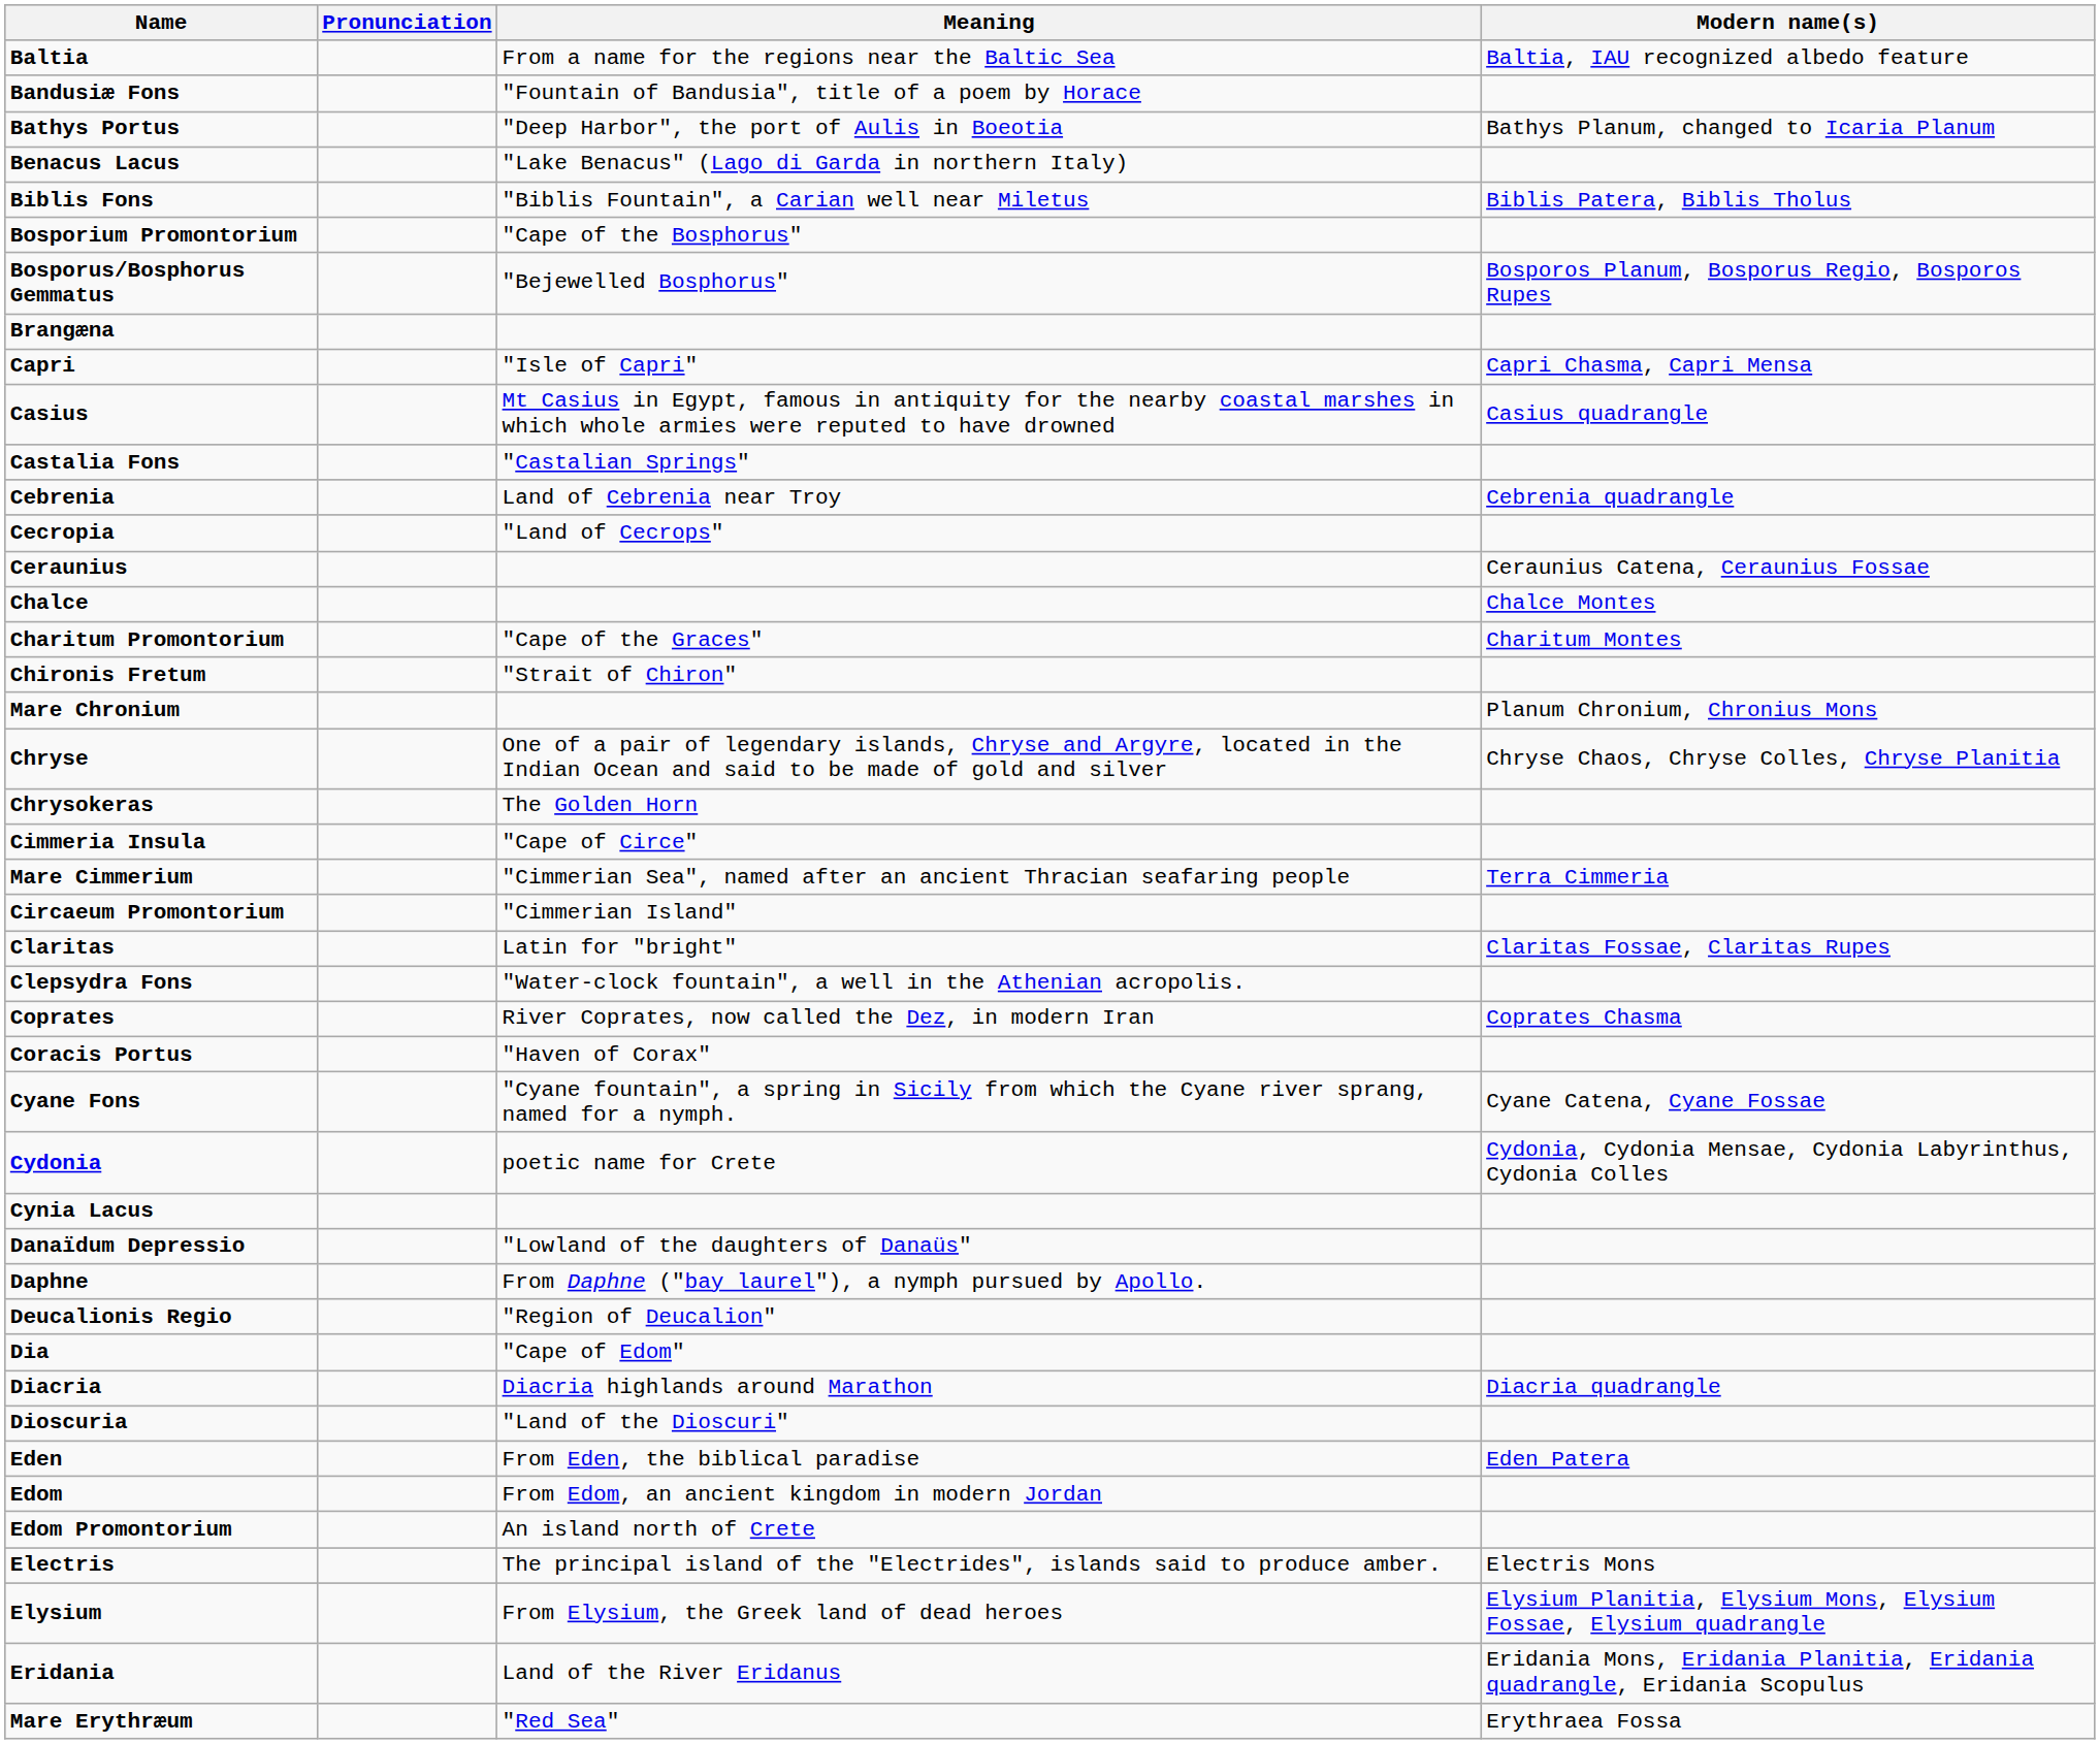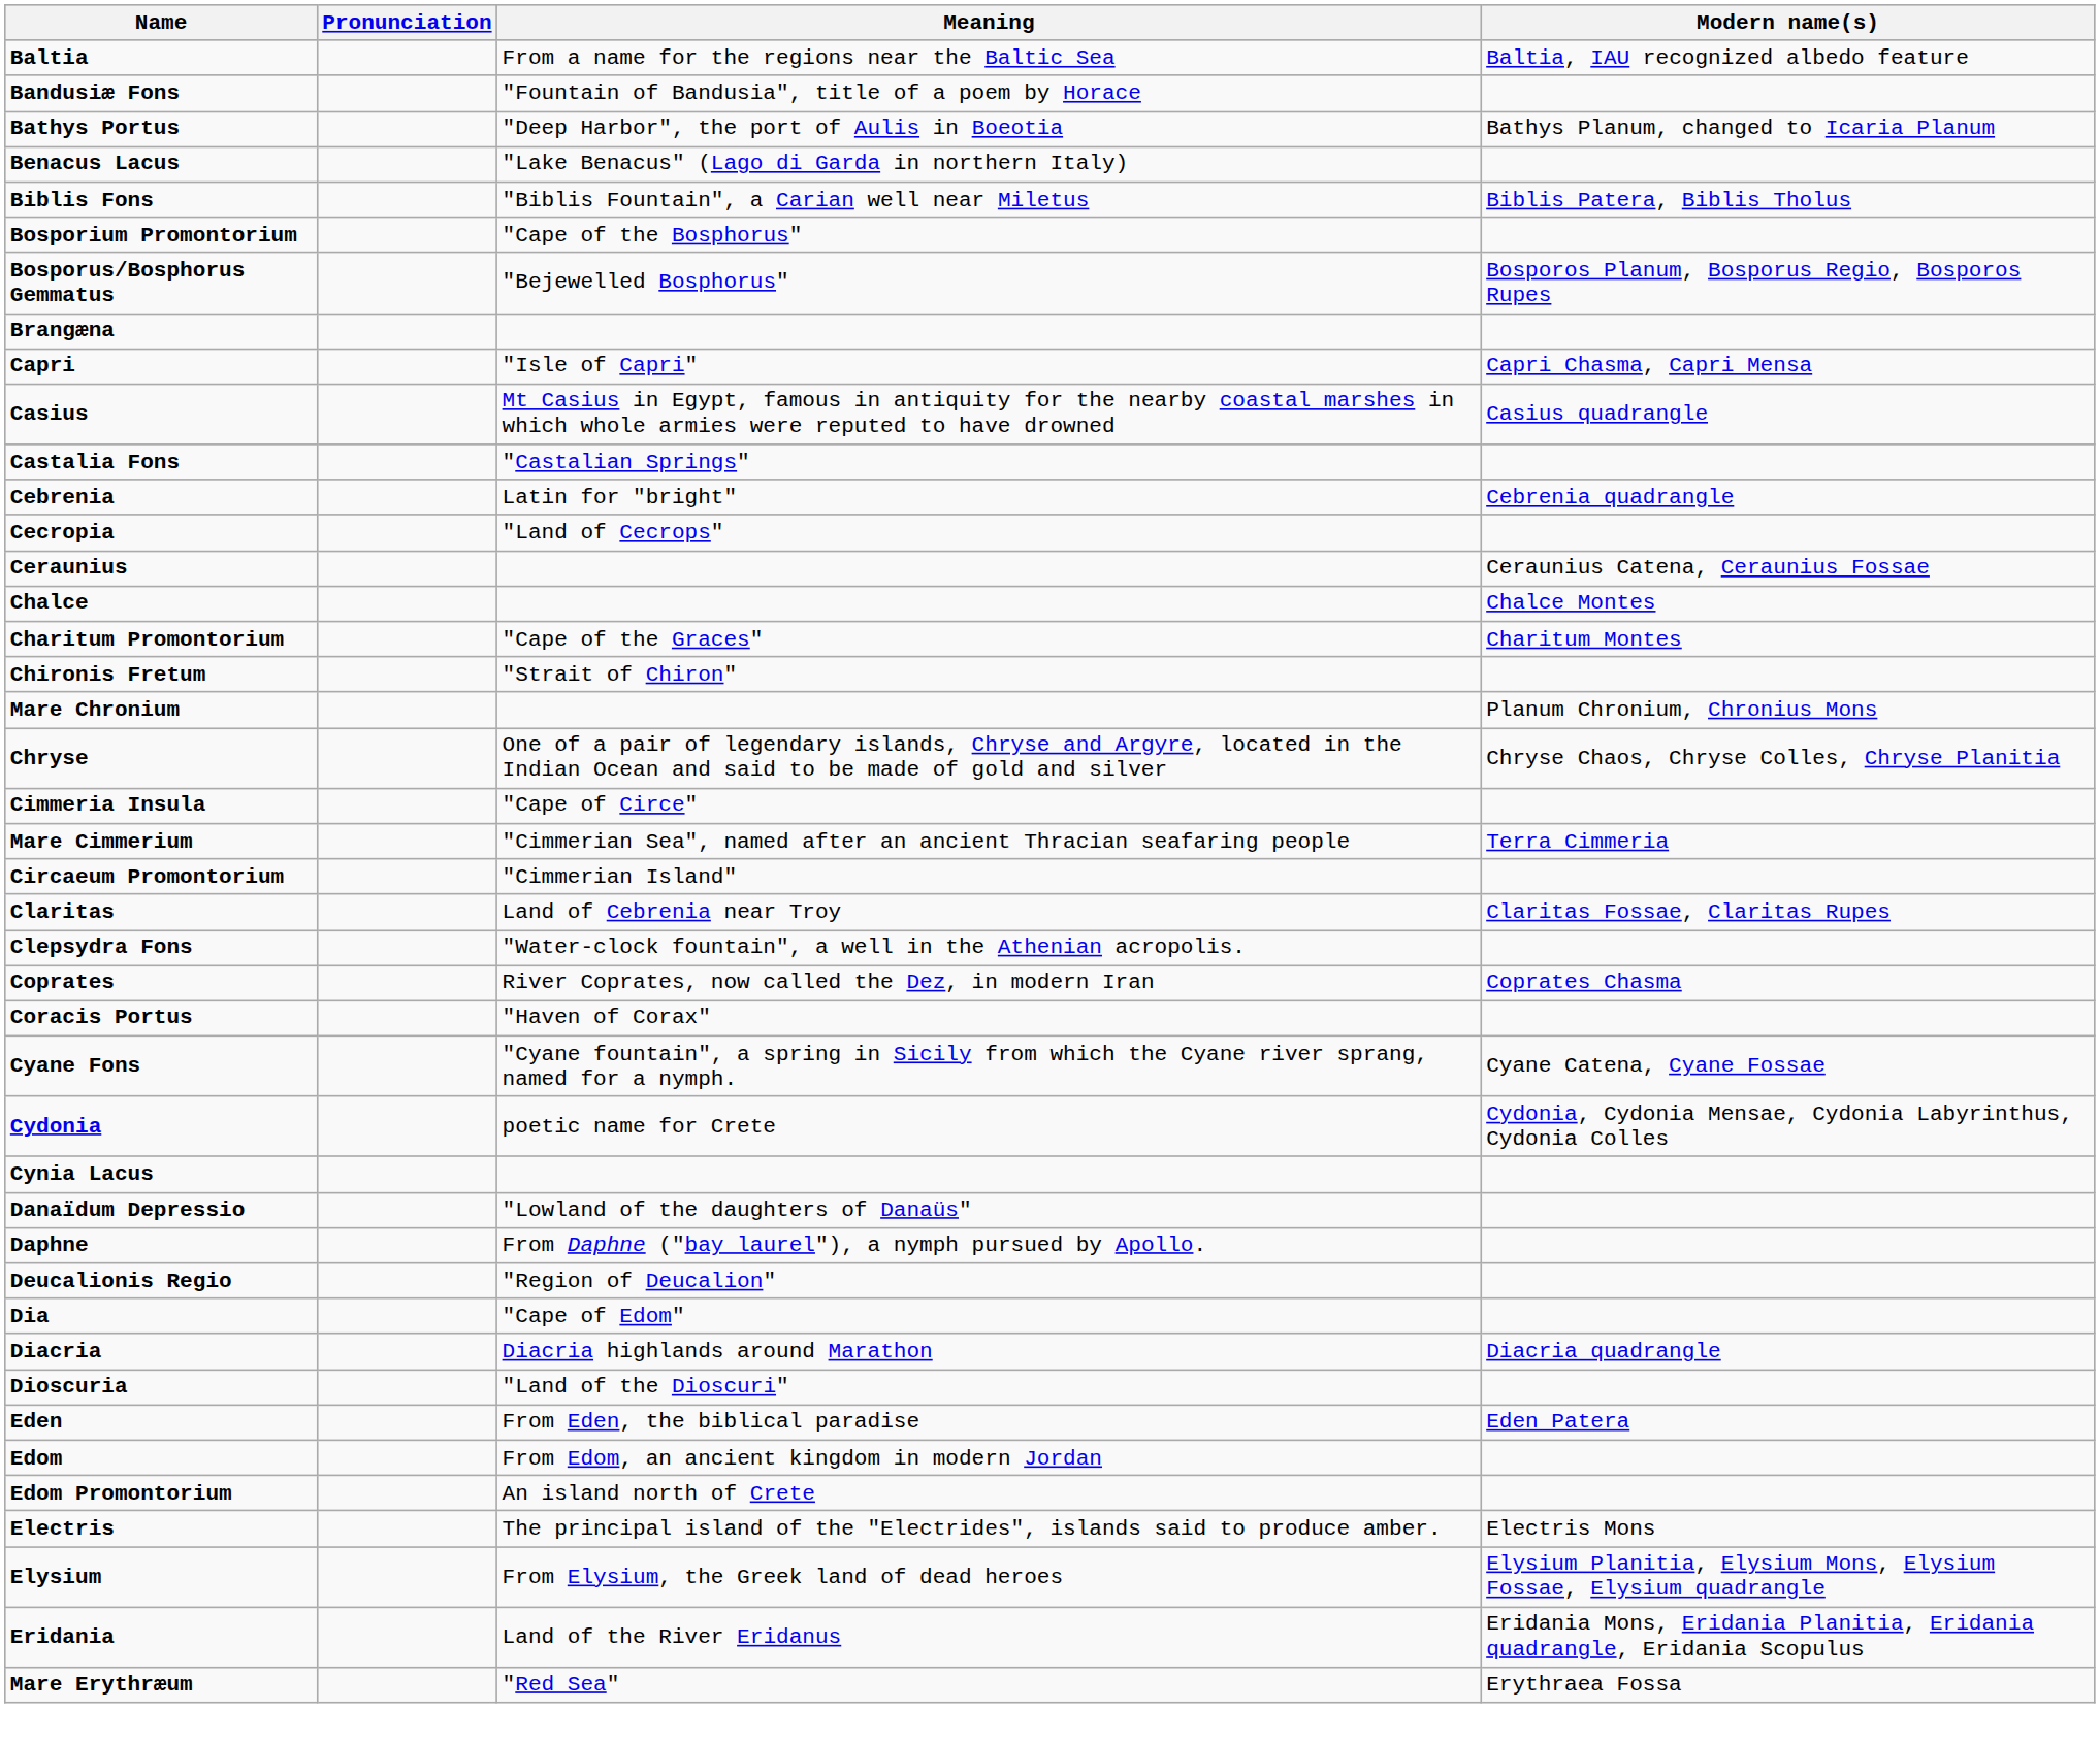 <table class="wikitable">
 <tr>
 <th>Name</th>
 <th><a href='#'>Pronunciation</a></th>
 <th>Meaning</th>
 <th>Modern name(s)</th>
 </tr>
 <tr>
 <td><strong>Baltia</strong></td>
 <td></td>
 <td>From a name for the regions near the <a href='#'>Baltic Sea</a></td>
 <td><a href='#'>Baltia</a>, <a href='#'>IAU</a> recognized albedo feature</td>
 </tr>
 <tr>
 <td><strong>Bandusiæ Fons</strong></td>
 <td></td>
 <td>"Fountain of Bandusia", title of a poem by <a href='#'>Horace</a></td>
 <td></td>
 </tr>
 <tr>
 <td><strong>Bathys Portus</strong></td>
 <td></td>
 <td>"Deep Harbor", the port of <a href='#'>Aulis</a> in <a href='#'>Boeotia</a></td>
 <td>Bathys Planum, changed to <a href='#'>Icaria Planum</a></td>
 </tr>
 <tr>
 <td><strong>Benacus Lacus</strong></td>
 <td></td>
 <td>"Lake Benacus" (<a href='#'>Lago di Garda</a> in northern Italy)</td>
 <td></td>
 </tr>
 <tr>
 <td><strong>Biblis Fons</strong></td>
 <td></td>
 <td>"Biblis Fountain", a <a href='#'>Carian</a> well near <a href='#'>Miletus</a></td>
 <td><a href='#'>Biblis Patera</a>, <a href='#'>Biblis Tholus</a></td>
 </tr>
 <tr>
 <td><strong>Bosporium Promontorium</strong></td>
 <td></td>
 <td>"Cape of the <a href='#'>Bosphorus</a>"</td>
 <td></td>
 </tr>
 <tr>
 <td><strong>Bosporus/Bosphorus Gemmatus</strong></td>
 <td></td>
 <td>"Bejewelled <a href='#'>Bosphorus</a>"</td>
 <td><a href='#'>Bosporos Planum</a>, <a href='#'>Bosporus Regio</a>, <a href='#'>Bosporos Rupes</a></td>
 </tr>
 <tr>
 <td><strong>Brangæna</strong></td>
 <td></td>
 <td></td>
 <td></td>
 </tr>
 <tr>
 <td><strong>Capri</strong></td>
 <td></td>
 <td>"Isle of <a href='#'>Capri</a>"</td>
 <td><a href='#'>Capri Chasma</a>, <a href='#'>Capri Mensa</a></td>
 </tr>
 <tr>
 <td><strong>Casius</strong></td>
 <td></td>
 <td><a href='#'>Mt Casius</a> in Egypt, famous in antiquity for the nearby <a href='#'>coastal marshes</a> in which whole armies were reputed to have drowned</td>
 <td><a href='#'>Casius quadrangle</a></td>
 </tr>
 <tr>
 <td><strong>Castalia Fons</strong></td>
 <td></td>
 <td>"<a href='#'>Castalian Springs</a>"</td>
 <td></td>
 </tr>
 <tr>
 <td><strong>Cebrenia</strong></td>
 <td></td>
-<td>Land of <a href='#'>Cebrenia</a> near Troy</td>
+<td>Latin for "bright"</td>
 <td><a href='#'>Cebrenia quadrangle</a></td>
 </tr>
 <tr>
 <td><strong>Cecropia</strong></td>
 <td></td>
 <td>"Land of <a href='#'>Cecrops</a>"</td>
 <td></td>
 </tr>
 <tr>
 <td><strong>Ceraunius</strong></td>
 <td></td>
 <td></td>
 <td>Ceraunius Catena, <a href='#'>Ceraunius Fossae</a></td>
 </tr>
 <tr>
 <td><strong>Chalce</strong></td>
 <td></td>
 <td></td>
 <td><a href='#'>Chalce Montes</a></td>
 </tr>
 <tr>
 <td><strong>Charitum Promontorium</strong></td>
 <td></td>
 <td>"Cape of the <a href='#'>Graces</a>"</td>
 <td><a href='#'>Charitum Montes</a></td>
 </tr>
 <tr>
 <td><strong>Chironis Fretum</strong></td>
 <td></td>
 <td>"Strait of <a href='#'>Chiron</a>"</td>
 <td></td>
 </tr>
 <tr>
 <td><strong>Mare Chronium</strong></td>
 <td></td>
 <td></td>
 <td>Planum Chronium, <a href='#'>Chronius Mons</a></td>
 </tr>
 <tr>
 <td><strong>Chryse</strong></td>
 <td></td>
 <td>One of a pair of legendary islands, <a href='#'>Chryse and Argyre</a>, located in the Indian Ocean and said to be made of gold and silver</td>
 <td>Chryse Chaos, Chryse Colles, <a href='#'>Chryse Planitia</a></td>
 </tr>
 <tr>
-<td><strong>Chrysokeras</strong></td>
-<td></td>
-<td>The <a href='#'>Golden Horn</a></td>
-<td></td>
-</tr>
-<tr>
 <td><strong>Cimmeria Insula</strong></td>
 <td></td>
 <td>"Cape of <a href='#'>Circe</a>"</td>
 <td></td>
 </tr>
 <tr>
 <td><strong>Mare Cimmerium</strong></td>
 <td></td>
 <td>"Cimmerian Sea", named after an ancient Thracian seafaring people</td>
 <td><a href='#'>Terra Cimmeria</a></td>
 </tr>
 <tr>
 <td><strong>Circaeum Promontorium</strong></td>
 <td></td>
 <td>"Cimmerian Island"</td>
 <td></td>
 </tr>
 <tr>
 <td><strong>Claritas</strong></td>
 <td></td>
-<td>Latin for "bright"</td>
+<td>Land of <a href='#'>Cebrenia</a> near Troy</td>
 <td><a href='#'>Claritas Fossae</a>, <a href='#'>Claritas Rupes</a></td>
 </tr>
 <tr>
 <td><strong>Clepsydra Fons</strong></td>
 <td></td>
 <td>"Water-clock fountain", a well in the <a href='#'>Athenian</a> acropolis.</td>
 <td></td>
 </tr>
 <tr>
 <td><strong>Coprates</strong></td>
 <td></td>
 <td>River Coprates, now called the <a href='#'>Dez</a>, in modern Iran</td>
 <td><a href='#'>Coprates Chasma</a></td>
 </tr>
 <tr>
 <td><strong>Coracis Portus</strong></td>
 <td></td>
 <td>"Haven of Corax"</td>
 <td></td>
 </tr>
 <tr>
 <td><strong>Cyane Fons</strong></td>
 <td></td>
 <td>"Cyane fountain", a spring in <a href='#'>Sicily</a> from which the Cyane river sprang, named for a nymph.</td>
 <td>Cyane Catena, <a href='#'>Cyane Fossae</a></td>
 </tr>
 <tr>
 <td><strong><a href='#'>Cydonia</a></strong></td>
 <td></td>
 <td>poetic name for Crete</td>
 <td><a href='#'>Cydonia</a>, Cydonia Mensae, Cydonia Labyrinthus, Cydonia Colles</td>
 </tr>
 <tr>
 <td><strong>Cynia Lacus</strong></td>
 <td></td>
 <td></td>
 <td></td>
 </tr>
 <tr>
 <td><strong>Danaïdum Depressio</strong></td>
 <td></td>
 <td>"Lowland of the daughters of <a href='#'>Danaüs</a>"</td>
 <td></td>
 </tr>
 <tr>
 <td><strong>Daphne</strong></td>
 <td></td>
 <td>From <em><a href='#'>Daphne</a></em> ("<a href='#'>bay laurel</a>"), a nymph pursued by <a href='#'>Apollo</a>.</td>
 <td></td>
 </tr>
 <tr>
 <td><strong>Deucalionis Regio</strong></td>
 <td></td>
 <td>"Region of <a href='#'>Deucalion</a>"</td>
 <td></td>
 </tr>
 <tr>
 <td><strong>Dia</strong></td>
 <td></td>
 <td>"Cape of <a href='#'>Edom</a>"</td>
 <td></td>
 </tr>
 <tr>
 <td><strong>Diacria</strong></td>
 <td></td>
 <td><a href='#'>Diacria</a> highlands around <a href='#'>Marathon</a></td>
 <td><a href='#'>Diacria quadrangle</a></td>
 </tr>
 <tr>
 <td><strong>Dioscuria</strong></td>
 <td></td>
 <td>"Land of the <a href='#'>Dioscuri</a>"</td>
 <td></td>
 </tr>
 <tr>
 <td><strong>Eden</strong></td>
 <td></td>
 <td>From <a href='#'>Eden</a>, the biblical paradise</td>
 <td><a href='#'>Eden Patera</a></td>
 </tr>
 <tr>
 <td><strong>Edom</strong></td>
 <td></td>
 <td>From <a href='#'>Edom</a>, an ancient kingdom in modern <a href='#'>Jordan</a></td>
 <td></td>
 </tr>
 <tr>
 <td><strong>Edom Promontorium</strong></td>
 <td></td>
 <td>An island north of <a href='#'>Crete</a></td>
 <td></td>
 </tr>
 <tr>
 <td><strong>Electris</strong></td>
 <td></td>
 <td>The principal island of the "Electrides", islands said to produce amber.</td>
 <td>Electris Mons</td>
 </tr>
 <tr>
 <td><strong>Elysium</strong></td>
 <td></td>
 <td>From <a href='#'>Elysium</a>, the Greek land of dead heroes</td>
 <td><a href='#'>Elysium Planitia</a>, <a href='#'>Elysium Mons</a>, <a href='#'>Elysium Fossae</a>, <a href='#'>Elysium quadrangle</a></td>
 </tr>
 <tr>
 <td><strong>Eridania</strong></td>
 <td></td>
 <td>Land of the River <a href='#'>Eridanus</a></td>
 <td>Eridania Mons, <a href='#'>Eridania Planitia</a>, <a href='#'>Eridania quadrangle</a>, Eridania Scopulus</td>
 </tr>
 <tr>
 <td><strong>Mare Erythræum</strong></td>
 <td></td>
 <td>"<a href='#'>Red Sea</a>"</td>
 <td>Erythraea Fossa</td>
 </tr>
 </table>
